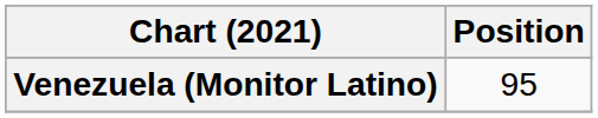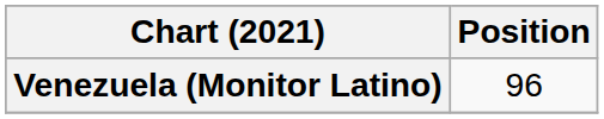 <table class="wikitable sortable plainrowheaders">
 <tr>
 <th scope="col">Chart (2021)</th>
 <th scope="col">Position</th>
 </tr>
 <tr>
 <th scope="row">Venezuela (Monitor Latino)</th>
-<td style="text-align:center;">95</td>
+<td style="text-align:center;">96</td>
 </tr>
 <tr>
 </tr>
 </table>
